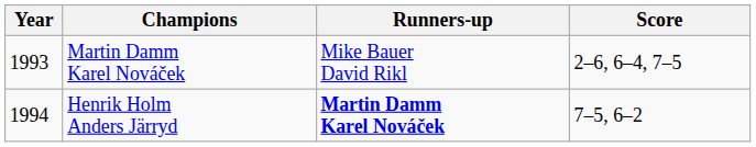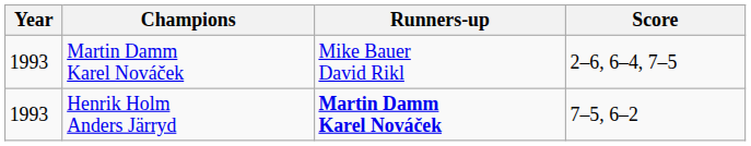 <table class="wikitable">
 <tr>
 <th style="width:40px">Year</th>
 <th style="width:200px">Champions</th>
 <th style="width:200px">Runners-up</th>
 <th style="width:140px" class="unsortable">Score</th>
 </tr>
 <tr>
 <td>1993</td>
 <td> <a href='#'>Martin Damm</a> <br>  <a href='#'>Karel Nováček</a></td>
 <td> <a href='#'>Mike Bauer</a> <br>  <a href='#'>David Rikl</a></td>
 <td>2–6, 6–4, 7–5</td>
 </tr>
 <tr>
-<td>1994</td>
+<td>1993</td>
 <td> <a href='#'>Henrik Holm</a> <br>  <a href='#'>Anders Järryd</a></td>
 <td><strong> <a href='#'>Martin Damm</a> <br>  <a href='#'>Karel Nováček</a></strong></td>
 <td>7–5, 6–2</td>
 </tr>
 </table>
